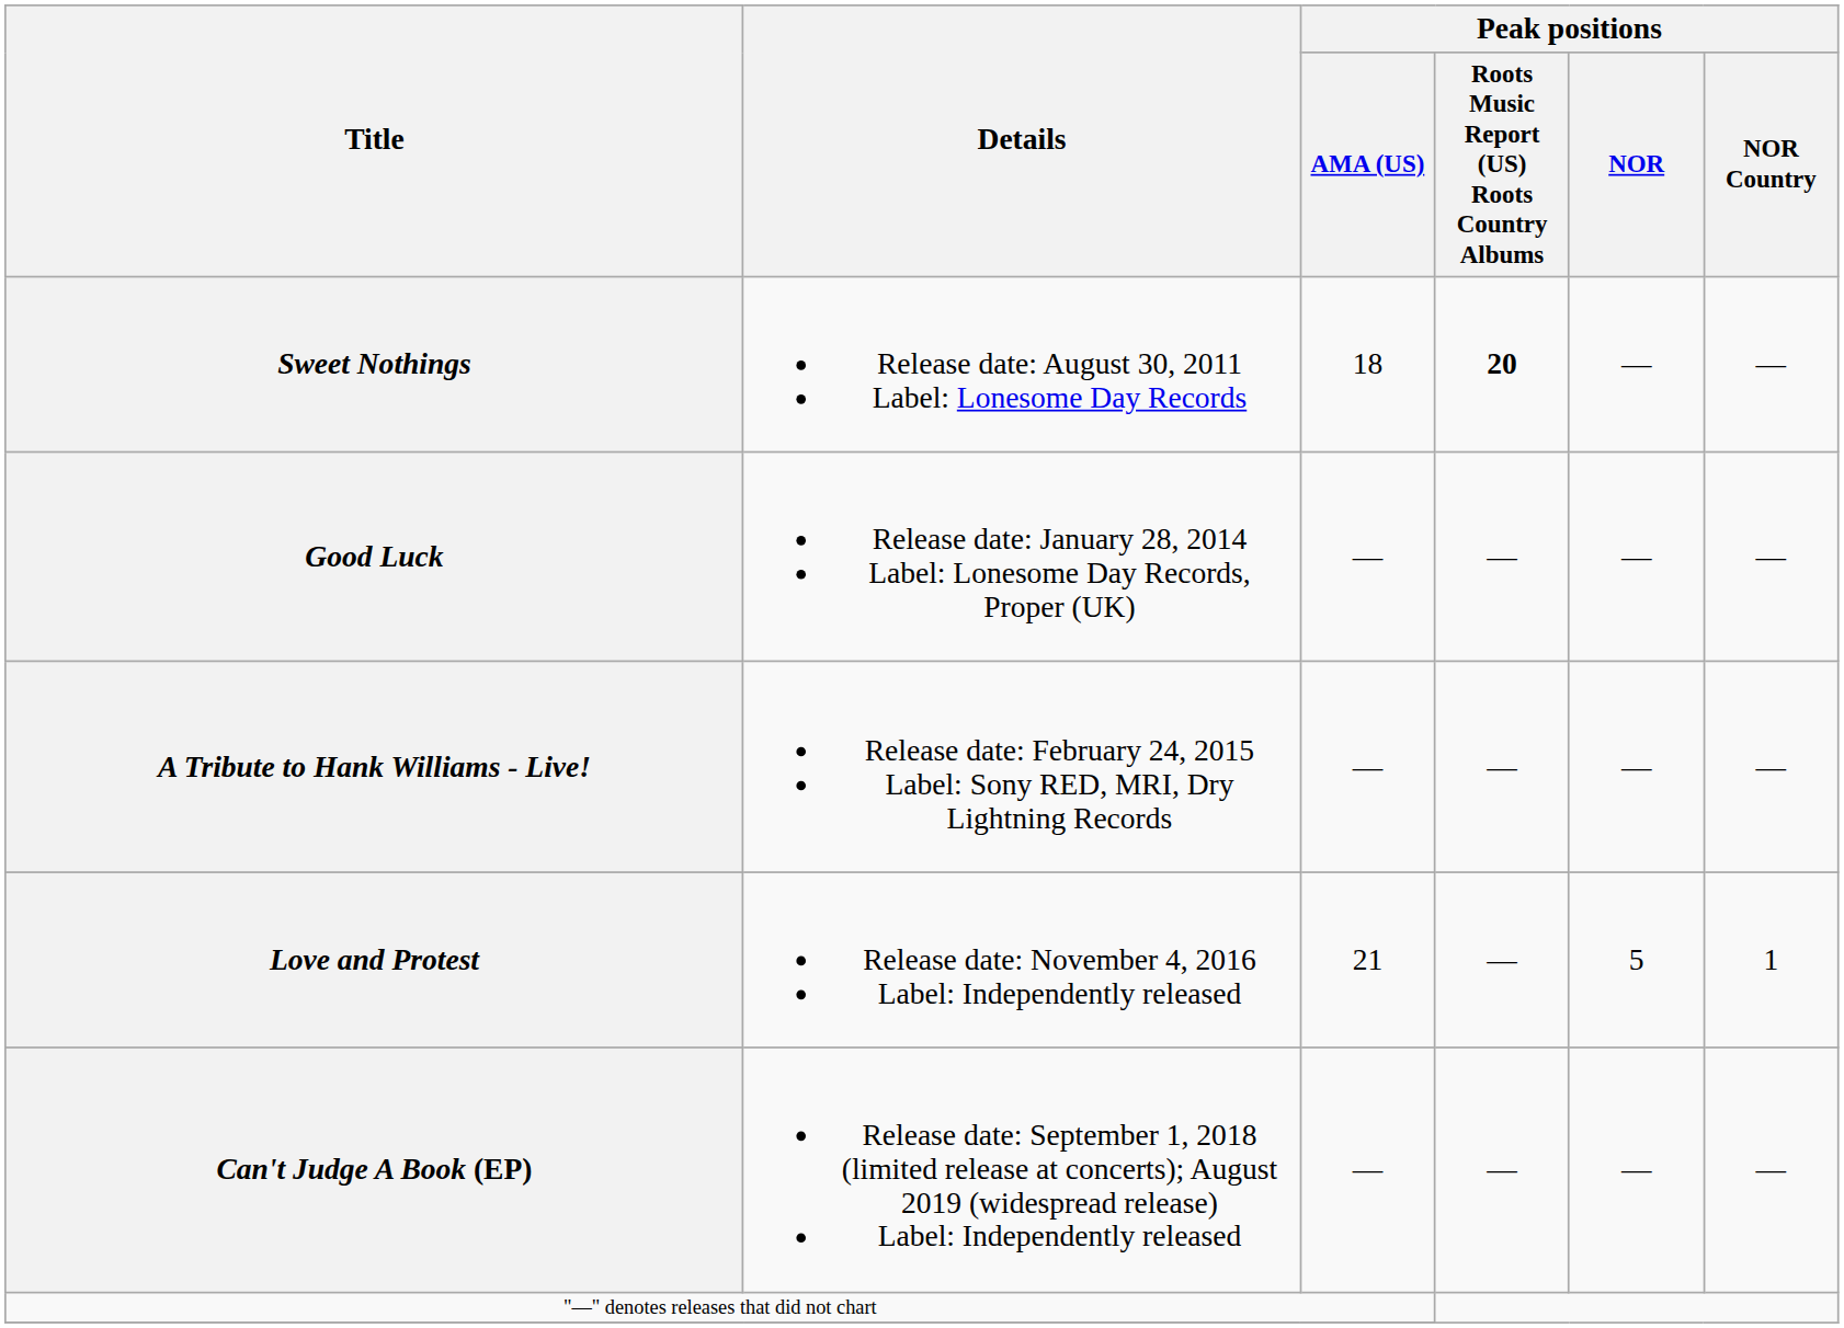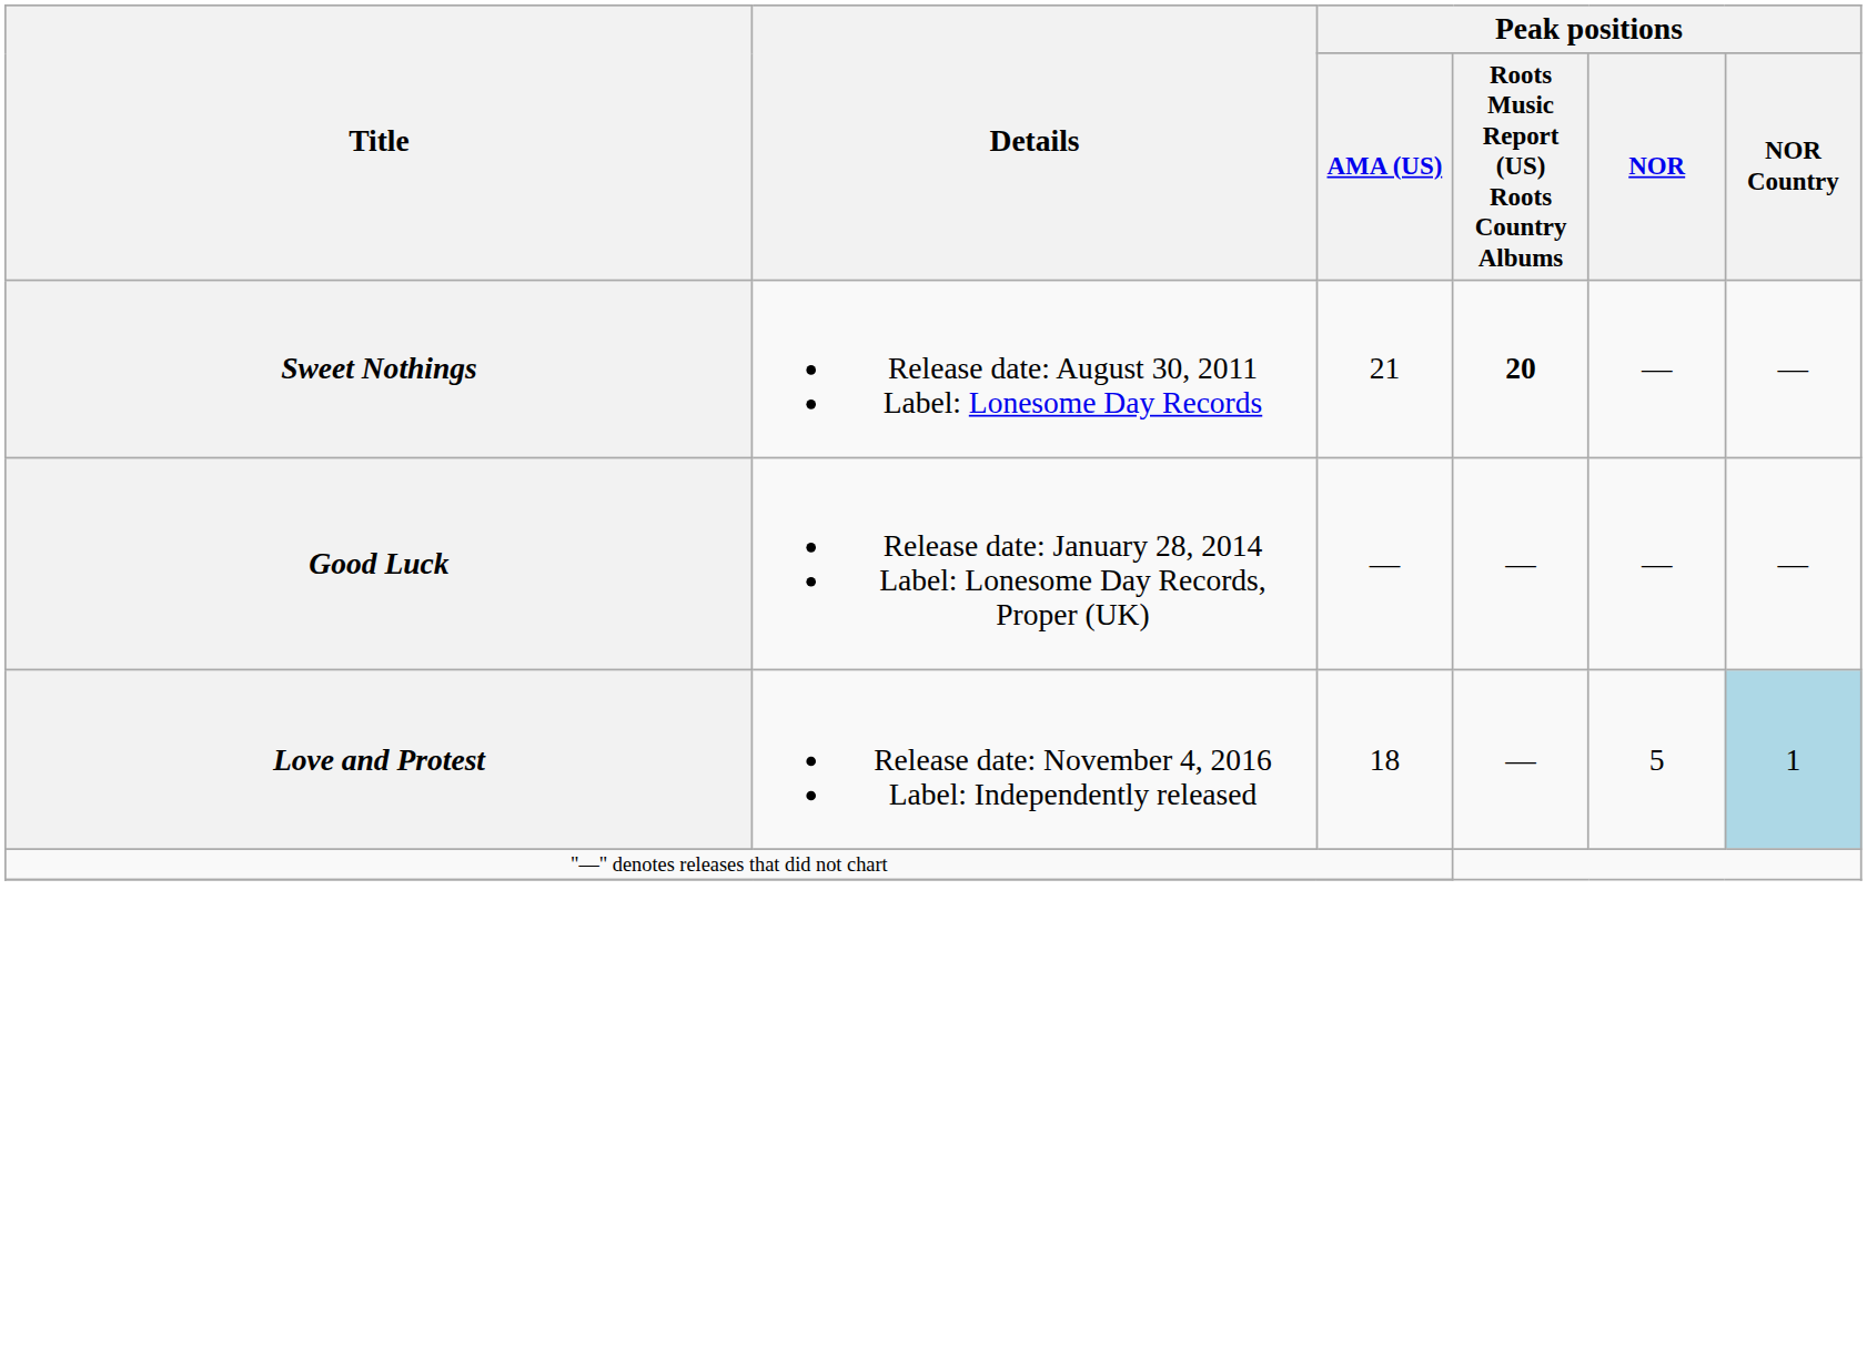 <table class="wikitable plainrowheaders" style="text-align:center;">
 <tr>
 <th rowspan="2" style="width:24em;">Title</th>
 <th rowspan="2" style="width:18em;">Details</th>
 <th colspan="4">Peak positions</th>
 </tr>
 <tr style="font-size:smaller;">
 <th style="width:65px;"><a href='#'>AMA (US)</a></th>
 <th style="width:65px;">Roots Music Report (US)<br>Roots Country Albums</th>
 <th style="width:65px;"><a href='#'>NOR</a></th>
 <th style="width:65px;">NOR Country</th>
 </tr>
 <tr>
 <th scope="row"><em>Sweet Nothings</em></th>
 <td><br><ul><li>Release date: August 30, 2011</li><li>Label: <a href='#'>Lonesome Day Records</a></li></ul></td>
-<td>18</td>
+<td>21  </td>
 <td><strong>20 </strong></td>
 <td>—</td>
 <td>—</td>
 </tr>
 <tr>
 <th scope="row"><em>Good Luck</em></th>
 <td><br><ul><li>Release date: January 28, 2014</li><li>Label: Lonesome Day Records, Proper (UK)</li></ul></td>
 <td>—</td>
 <td>—</td>
 <td>—</td>
 <td>—</td>
 </tr>
 <tr>
-<th scope="row"><em>A Tribute to Hank Williams - Live!</em></th>
-<td><br><ul><li>Release date: February 24, 2015</li><li>Label: Sony RED, MRI, Dry Lightning Records</li></ul></td>
-<td>—</td>
-<td>—</td>
-<td>—</td>
-<td>—</td>
-</tr>
-<tr>
 <th scope="row"><em>Love and Protest</em></th>
 <td><br><ul><li>Release date: November 4, 2016</li><li>Label: Independently released</li></ul></td>
-<td>21  </td>
+<td>18</td>
 <td>—</td>
 <td>5</td>
-<td>1</td>
-</tr>
-<tr>
-<th scope="row"><em>Can't Judge A Book</em> (EP)</th>
-<td><br><ul><li>Release date: September 1, 2018 (limited release at concerts); August 2019 (widespread release)</li><li>Label: Independently released</li></ul></td>
-<td>—</td>
-<td>—</td>
-<td>—</td>
-<td>—</td>
+<td style="background: lightblue;">1</td>
 </tr>
 <tr>
 <td colspan="3" style="font-size:8pt">"—" denotes releases that did not chart</td>
 </tr>
 <tr>
 </tr>
 <tr>
 </tr>
 <tr>
 </tr>
 <tr>
 </tr>
 <tr>
 </tr>
 </table>
